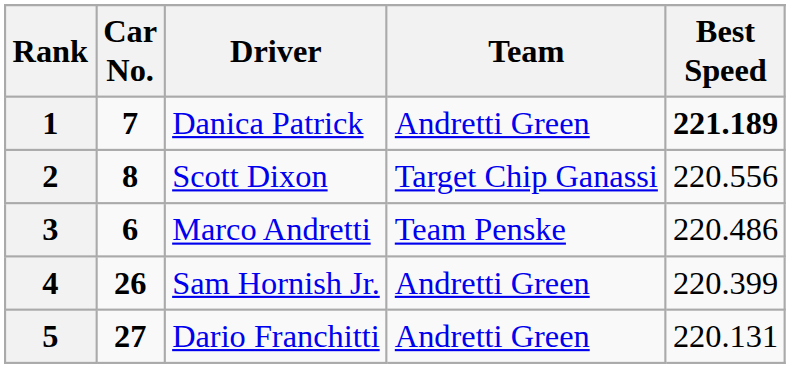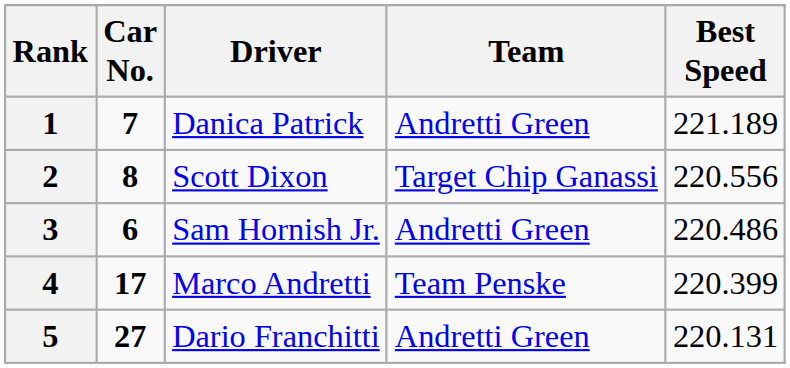 <table class="wikitable" style="font-size:95%;">
 <tr>
 </tr>
 <tr>
 <th>Rank</th>
 <th>Car<br>No.</th>
 <th>Driver</th>
 <th>Team</th>
 <th>Best<br>Speed</th>
 </tr>
 <tr>
 <th>1</th>
 <td style="text-align:center"><strong>7</strong></td>
 <td> <a href='#'>Danica Patrick</a></td>
 <td><a href='#'>Andretti Green</a></td>
-<td align=center><strong>221.189</strong></td>
+<td align=center>221.189</td>
 </tr>
 <tr>
 <th>2</th>
 <td style="text-align:center"><strong>8</strong></td>
 <td> <a href='#'>Scott Dixon</a></td>
 <td><a href='#'>Target Chip Ganassi</a></td>
 <td align=center>220.556</td>
 </tr>
 <tr>
 <th>3</th>
 <td style="text-align:center"><strong>6</strong></td>
-<td> <a href='#'>Marco Andretti</a></td>
-<td><a href='#'>Team Penske</a></td>
+<td> <a href='#'>Sam Hornish Jr.</a></td>
+<td><a href='#'>Andretti Green</a></td>
 <td align=center>220.486</td>
 </tr>
 <tr>
 <th>4</th>
-<td style="text-align:center"><strong>26</strong></td>
-<td> <a href='#'>Sam Hornish Jr.</a></td>
-<td><a href='#'>Andretti Green</a></td>
+<td style="text-align:center"><strong>17</strong></td>
+<td> <a href='#'>Marco Andretti</a></td>
+<td><a href='#'>Team Penske</a></td>
 <td align=center>220.399</td>
 </tr>
 <tr>
 <th>5</th>
 <td style="text-align:center"><strong>27</strong></td>
 <td> <a href='#'>Dario Franchitti</a></td>
 <td><a href='#'>Andretti Green</a></td>
 <td align=center>220.131</td>
 </tr>
 </table>
